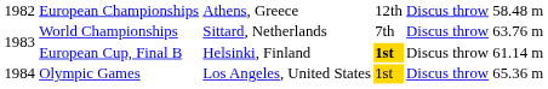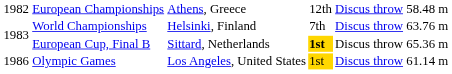 <table>
 <tr>
 <td>1982</td>
 <td><a href='#'>European Championships</a></td>
 <td><a href='#'>Athens</a>, Greece</td>
 <td>12th</td>
 <td><a href='#'>Discus throw</a></td>
 <td>58.48 m</td>
 <td></td>
 </tr>
 <tr>
 <td rowspan="2">1983</td>
 <td><a href='#'>World Championships</a></td>
-<td><a href='#'>Sittard</a>, Netherlands</td>
+<td><a href='#'>Helsinki</a>, Finland</td>
 <td>7th</td>
 <td><a href='#'>Discus throw</a></td>
 <td>63.76 m</td>
 <td></td>
 </tr>
 <tr>
 <td><a href='#'>European Cup, Final B</a></td>
-<td><a href='#'>Helsinki</a>, Finland</td>
+<td><a href='#'>Sittard</a>, Netherlands</td>
 <td bgcolor=gold><strong>1st</strong></td>
 <td>Discus throw</td>
-<td>61.14 m</td>
+<td>65.36 m</td>
 <td></td>
 </tr>
 <tr>
-<td>1984</td>
+<td>1986</td>
 <td><a href='#'>Olympic Games</a></td>
 <td><a href='#'>Los Angeles</a>, United States</td>
 <td bgcolor=gold>1st</td>
 <td><a href='#'>Discus throw</a></td>
-<td>65.36 m</td>
+<td>61.14 m</td>
 <td></td>
 </tr>
 </table>
